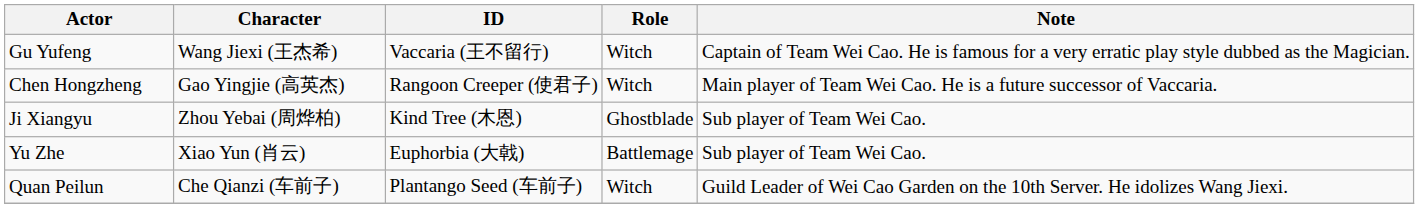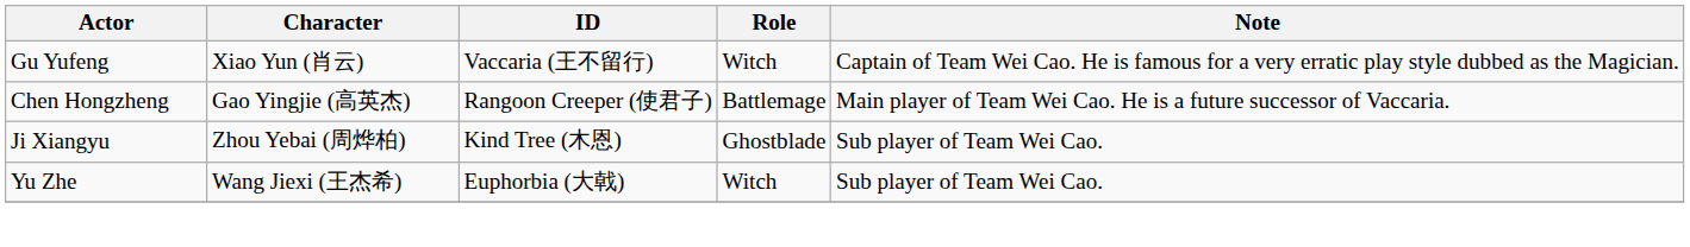 <table class="wikitable">
 <tr>
 <th style="width:12%">Actor</th>
 <th style="width:15%">Character</th>
 <th>ID</th>
 <th>Role</th>
 <th>Note</th>
 </tr>
 <tr>
 <td>Gu Yufeng</td>
-<td>Wang Jiexi (王杰希)</td>
+<td>Xiao Yun (肖云)</td>
 <td>Vaccaria (王不留行)</td>
 <td>Witch</td>
 <td>Captain of Team Wei Cao. He is famous for a very erratic play style dubbed as the Magician.</td>
 </tr>
 <tr>
 <td>Chen Hongzheng</td>
 <td>Gao Yingjie (高英杰)</td>
 <td>Rangoon Creeper (使君子)</td>
-<td>Witch</td>
+<td>Battlemage</td>
 <td>Main player of Team Wei Cao. He is a future successor of Vaccaria.</td>
 </tr>
 <tr>
 <td>Ji Xiangyu</td>
 <td>Zhou Yebai (周烨柏)</td>
 <td>Kind Tree (木恩)</td>
 <td>Ghostblade</td>
 <td>Sub player of Team Wei Cao.</td>
 </tr>
 <tr>
 <td>Yu Zhe</td>
-<td>Xiao Yun (肖云)</td>
+<td>Wang Jiexi (王杰希)</td>
 <td>Euphorbia (大戟)</td>
-<td>Battlemage</td>
+<td>Witch</td>
 <td>Sub player of Team Wei Cao.</td>
-</tr>
-<tr>
-<td>Quan Peilun</td>
-<td>Che Qianzi (车前子)</td>
-<td>Plantango Seed (车前子)</td>
-<td>Witch</td>
-<td>Guild Leader of Wei Cao Garden on the 10th Server. He idolizes Wang Jiexi.</td>
 </tr>
 <tr>
 </tr>
 </table>
